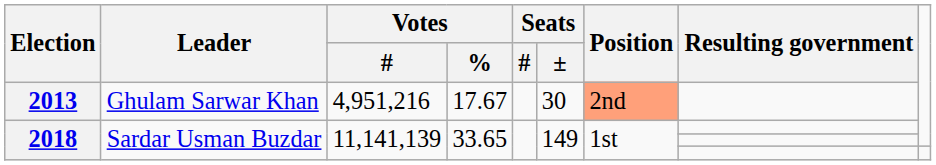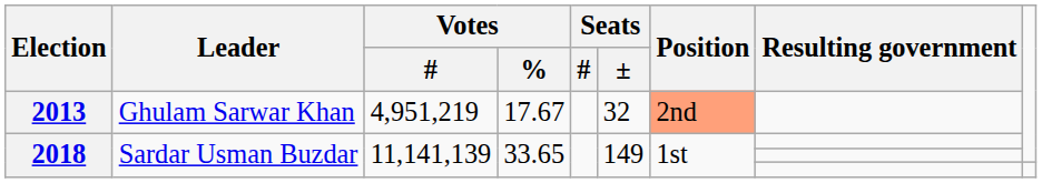 <table class="wikitable sortable">
 <tr>
 <th rowspan=2>Election</th>
 <th rowspan=2>Leader</th>
 <th colspan=2>Votes</th>
 <th colspan=2>Seats</th>
 <th rowspan=2>Position</th>
 <th rowspan=2>Resulting government</th>
 </tr>
 <tr>
 <th>#</th>
 <th>%</th>
 <th>#</th>
 <th>±</th>
 </tr>
 <tr>
 <th><a href='#'>2013</a></th>
 <td><a href='#'>Ghulam Sarwar Khan</a></td>
-<td>4,951,216</td>
+<td>4,951,219</td>
 <td>17.67</td>
 <td></td>
-<td>30</td>
+<td>32</td>
 <td style="background: lightsalmon;">2nd</td>
 <td></td>
 </tr>
 <tr>
 <th rowspan="3"><a href='#'>2018</a></th>
 <td rowspan="3"><a href='#'>Sardar Usman Buzdar</a></td>
 <td rowspan="3">11,141,139</td>
 <td rowspan="3">33.65</td>
 <td rowspan="3"></td>
 <td rowspan="3">149</td>
 <td rowspan="3">1st</td>
 <td></td>
 </tr>
 <tr>
 <td></td>
 </tr>
 <tr>
 <td></td>
 <td></td>
 </tr>
 </table>
